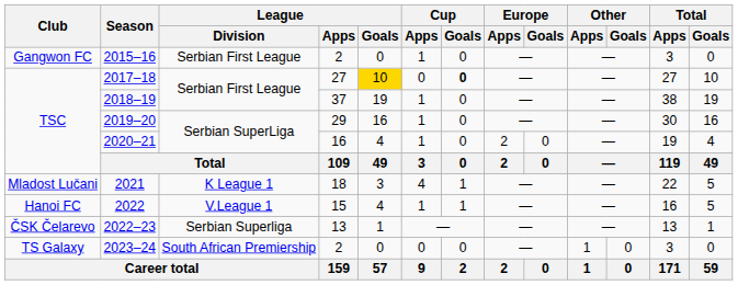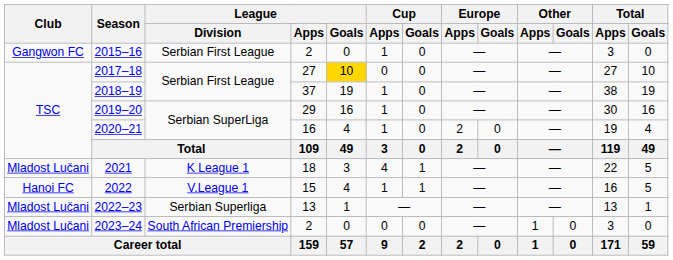 <table class="wikitable" style="text-align:center">
 <tr>
 <th rowspan="2">Club</th>
 <th rowspan="2">Season</th>
 <th colspan="3">League</th>
 <th colspan="2">Cup</th>
 <th colspan="2">Europe</th>
 <th colspan="2">Other</th>
 <th colspan="2">Total</th>
 </tr>
 <tr>
 <th>Division</th>
 <th>Apps</th>
 <th>Goals</th>
 <th>Apps</th>
 <th>Goals</th>
 <th>Apps</th>
 <th>Goals</th>
 <th>Apps</th>
 <th>Goals</th>
 <th>Apps</th>
 <th>Goals</th>
 </tr>
 <tr>
 <td><a href='#'>Gangwon FC</a></td>
 <td><a href='#'>2015–16</a></td>
 <td>Serbian First League</td>
 <td>2</td>
 <td>0</td>
 <td>1</td>
 <td>0</td>
 <td colspan="2">—</td>
 <td colspan="2">—</td>
 <td>3</td>
 <td>0</td>
 </tr>
 <tr>
 <td rowspan="5"><a href='#'>TSC</a></td>
 <td><a href='#'>2017–18</a></td>
 <td rowspan="2">Serbian First League</td>
 <td>27</td>
 <td style="background: gold;">10</td>
 <td>0</td>
-<td><strong>0</strong></td>
+<td>0</td>
 <td colspan="2">—</td>
 <td colspan="2">—</td>
 <td>27</td>
 <td>10</td>
 </tr>
 <tr>
 <td><a href='#'>2018–19</a></td>
 <td>37</td>
 <td>19</td>
 <td>1</td>
 <td>0</td>
 <td colspan="2">—</td>
 <td colspan="2">—</td>
 <td>38</td>
 <td>19</td>
 </tr>
 <tr>
 <td><a href='#'>2019–20</a></td>
 <td rowspan="2">Serbian SuperLiga</td>
 <td>29</td>
 <td>16</td>
 <td>1</td>
 <td>0</td>
 <td colspan="2">—</td>
 <td colspan="2">—</td>
 <td>30</td>
 <td>16</td>
 </tr>
 <tr>
 <td><a href='#'>2020–21</a></td>
 <td>16</td>
 <td>4</td>
 <td>1</td>
 <td>0</td>
 <td>2</td>
 <td>0</td>
 <td colspan="2">—</td>
 <td>19</td>
 <td>4</td>
 </tr>
 <tr>
 <th colspan="2">Total</th>
 <th>109</th>
 <th>49</th>
 <th>3</th>
 <th>0</th>
 <th>2</th>
 <th>0</th>
 <th colspan="2">—</th>
 <th>119</th>
 <th>49</th>
 </tr>
 <tr>
 <td><a href='#'>Mladost Lučani</a></td>
 <td><a href='#'>2021</a></td>
 <td><a href='#'>K League 1</a></td>
 <td>18</td>
 <td>3</td>
 <td>4</td>
 <td>1</td>
 <td colspan="2">—</td>
 <td colspan="2">—</td>
 <td>22</td>
 <td>5</td>
 </tr>
 <tr>
 <td><a href='#'>Hanoi FC</a></td>
 <td><a href='#'>2022</a></td>
 <td><a href='#'>V.League 1</a></td>
 <td>15</td>
 <td>4</td>
 <td>1</td>
 <td>1</td>
 <td colspan="2">—</td>
 <td colspan="2">—</td>
 <td>16</td>
 <td>5</td>
 </tr>
 <tr>
-<td><a href='#'>ČSK Čelarevo</a></td>
+<td><a href='#'>Mladost Lučani</a></td>
 <td><a href='#'>2022–23</a></td>
 <td>Serbian Superliga</td>
 <td>13</td>
 <td>1</td>
 <td colspan="2">—</td>
 <td colspan="2">—</td>
 <td colspan="2">—</td>
 <td>13</td>
 <td>1</td>
 </tr>
 <tr>
-<td><a href='#'>TS Galaxy</a></td>
+<td><a href='#'>Mladost Lučani</a></td>
 <td><a href='#'>2023–24</a></td>
 <td><a href='#'>South African Premiership</a></td>
 <td>2</td>
 <td>0</td>
 <td>0</td>
 <td>0</td>
 <td colspan="2">—</td>
 <td>1</td>
 <td>0</td>
 <td>3</td>
 <td>0</td>
 </tr>
 <tr>
 <th colspan="3">Career total</th>
 <th>159</th>
 <th>57</th>
 <th>9</th>
 <th>2</th>
 <th>2</th>
 <th>0</th>
 <th>1</th>
 <th>0</th>
 <th>171</th>
 <th>59</th>
 </tr>
 </table>
